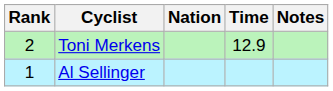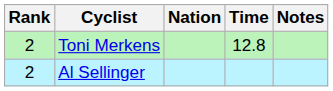 <table class="wikitable sortable" style="text-align:center">
 <tr>
 <th>Rank</th>
 <th>Cyclist</th>
 <th>Nation</th>
 <th>Time</th>
 <th>Notes</th>
 </tr>
 <tr style="background:#bbf3bb;">
 <td>2</td>
 <td align=left><a href='#'>Toni Merkens</a></td>
 <td align=left></td>
-<td>12.9</td>
+<td>12.8</td>
 <td></td>
 </tr>
 <tr bgcolor=bbf3ff>
-<td>1</td>
+<td>2</td>
 <td align=left><a href='#'>Al Sellinger</a></td>
 <td align=left></td>
 <td></td>
 <td></td>
 </tr>
 </table>
